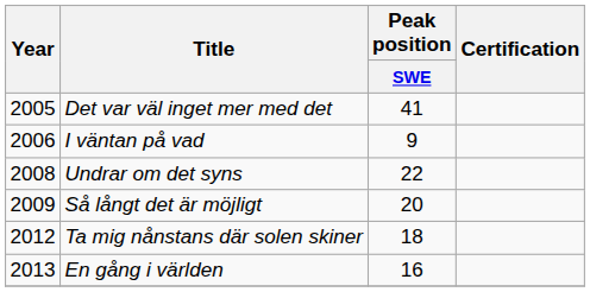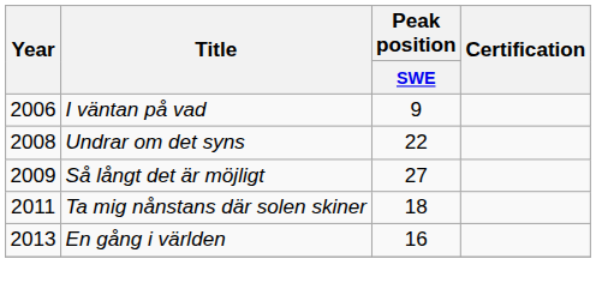 <table class="wikitable">
 <tr>
 <th width="33" rowspan="2" style="text-align:center;">Year</th>
 <th rowspan="2">Title</th>
 <th colspan="1">Peak <br>position</th>
 <th rowspan="2">Certification</th>
 </tr>
 <tr>
 <th align="center"><small><a href='#'>SWE</a><br></small></th>
-</tr>
-<tr>
-<td align="center">2005</td>
-<td><em>Det var väl inget mer med det</em></td>
-<td align="center">41</td>
-<td></td>
 </tr>
 <tr>
 <td align="center">2006</td>
 <td><em>I väntan på vad</em></td>
 <td align="center">9</td>
 <td></td>
 </tr>
 <tr>
 <td align="center">2008</td>
 <td><em>Undrar om det syns</em></td>
 <td align="center">22</td>
 <td></td>
 </tr>
 <tr>
 <td align="center">2009</td>
 <td><em>Så långt det är möjligt</em></td>
-<td align="center">20</td>
+<td align="center">27</td>
 <td></td>
 </tr>
 <tr>
-<td align="center">2012</td>
+<td align="center">2011</td>
 <td><em>Ta mig nånstans där solen skiner</em></td>
 <td align="center">18</td>
 <td></td>
 </tr>
 <tr>
 <td align="center">2013</td>
 <td><em>En gång i världen</em></td>
 <td align="center">16</td>
 <td></td>
 </tr>
 <tr>
 </tr>
 </table>
